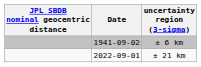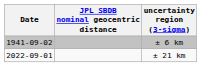 <table class="wikitable" style="text-align:center; font-size: 0.9em;">
 <tr>
+<th>Date</th>
 <th><a href='#'>JPL SBDB</a><br><a href='#'>nominal</a> geocentric<br>distance</th>
-<th>Date</th>
 <th>uncertainty<br>region<br>(<a href='#'>3-sigma</a>)</th>
 </tr>
 <tr bgcolor=#c2c2c2>
+<td>1941-09-02</td>
 <td></td>
-<td>1941-09-02</td>
 <td>± 6 km</td>
 </tr>
 <tr>
+<td>2022-09-01</td>
 <td></td>
-<td>2022-09-01</td>
 <td>± 21 km</td>
 </tr>
 </table>
